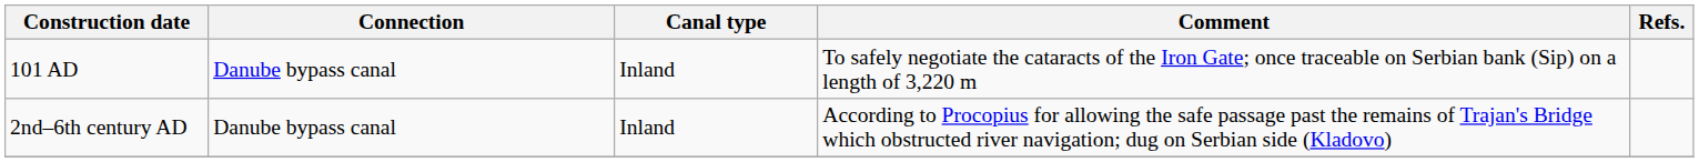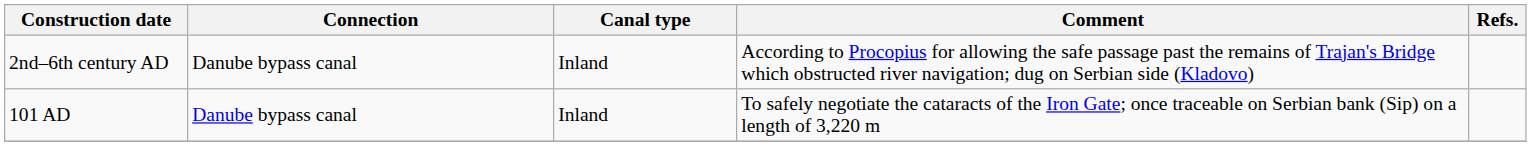 <table class="wikitable">
 <tr>
 <th width="10%">Construction date</th>
 <th width="20%">Connection</th>
 <th width="10%">Canal type</th>
 <th width="40%">Comment</th>
 <th width="2%">Refs.</th>
 </tr>
 <tr>
+<td>2nd–6th century AD</td>
+<td>Danube bypass canal</td>
+<td>Inland</td>
+<td>According to <a href='#'>Procopius</a> for allowing the safe passage past the remains of <a href='#'>Trajan's Bridge</a> which obstructed river navigation; dug on Serbian side (<a href='#'>Kladovo</a>)</td>
+<td></td>
+</tr>
+<tr>
 <td>101 AD</td>
 <td><a href='#'>Danube</a> bypass canal</td>
 <td>Inland</td>
 <td>To safely negotiate the cataracts of the <a href='#'>Iron Gate</a>; once traceable on Serbian bank (Sip) on a length of 3,220 m</td>
 <td></td>
 </tr>
 <tr>
-<td>2nd–6th century AD</td>
-<td>Danube bypass canal</td>
-<td>Inland</td>
-<td>According to <a href='#'>Procopius</a> for allowing the safe passage past the remains of <a href='#'>Trajan's Bridge</a> which obstructed river navigation; dug on Serbian side (<a href='#'>Kladovo</a>)</td>
-<td></td>
-</tr>
-<tr>
 </tr>
 </table>
